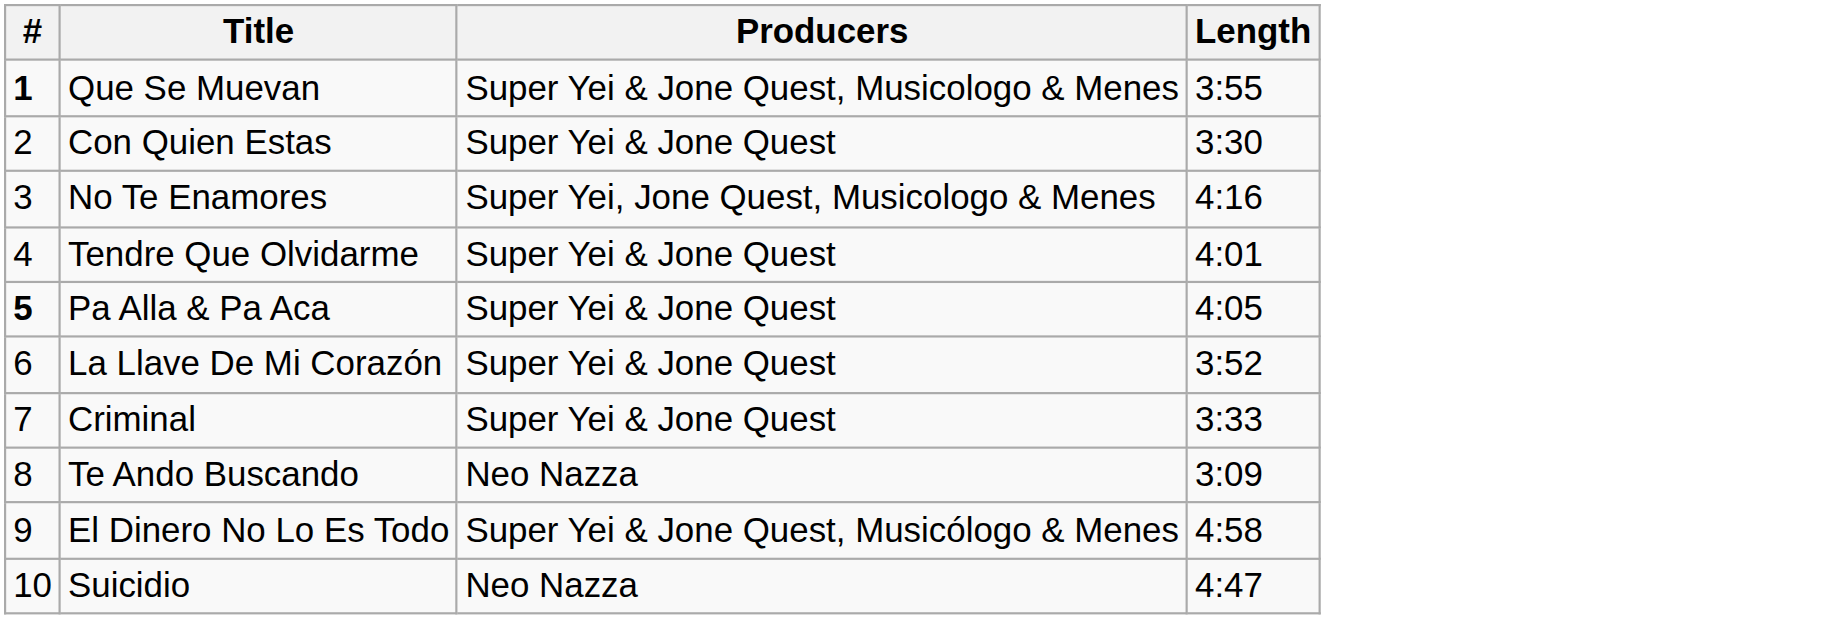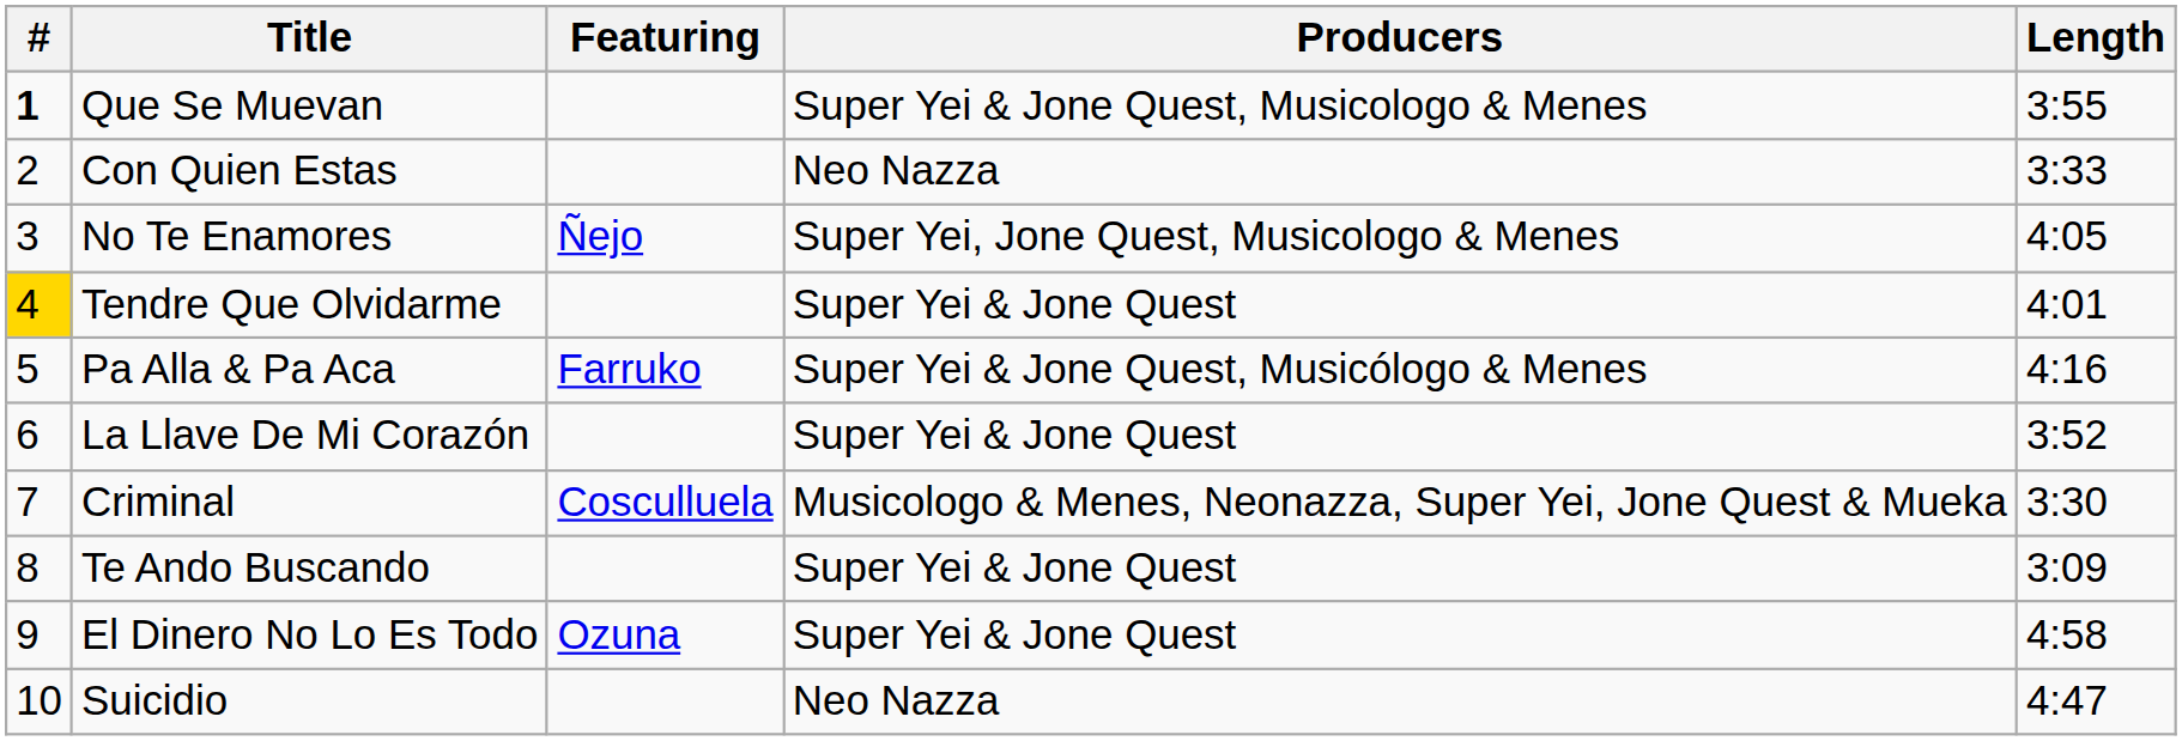 <table class="wikitable">
 <tr>
 <th align="center">#</th>
 <th align="center">Title</th>
+<th align="center">Featuring</th>
 <th align="center">Producers</th>
 <th align="center">Length</th>
 </tr>
 <tr>
 <td><strong>1</strong></td>
 <td>Que Se Muevan</td>
+<td></td>
 <td>Super Yei & Jone Quest, Musicologo & Menes</td>
 <td>3:55</td>
 </tr>
 <tr>
 <td>2</td>
 <td>Con Quien Estas</td>
-<td>Super Yei & Jone Quest</td>
-<td>3:30</td>
+<td></td>
+<td>Neo Nazza</td>
+<td>3:33</td>
 </tr>
 <tr>
 <td>3</td>
 <td>No Te Enamores</td>
+<td><a href='#'>Ñejo</a></td>
 <td>Super Yei, Jone Quest, Musicologo & Menes</td>
-<td>4:16</td>
+<td>4:05</td>
 </tr>
 <tr>
-<td>4</td>
+<td style="background: gold;">4</td>
 <td>Tendre Que Olvidarme</td>
+<td></td>
 <td>Super Yei & Jone Quest</td>
 <td>4:01</td>
 </tr>
 <tr>
-<td><strong>5</strong></td>
+<td>5</td>
 <td>Pa Alla & Pa Aca</td>
-<td>Super Yei & Jone Quest</td>
-<td>4:05</td>
+<td><a href='#'>Farruko</a></td>
+<td>Super Yei & Jone Quest, Musicólogo & Menes</td>
+<td>4:16</td>
 </tr>
 <tr>
 <td>6</td>
 <td>La Llave De Mi Corazón</td>
+<td></td>
 <td>Super Yei & Jone Quest</td>
 <td>3:52</td>
 </tr>
 <tr>
 <td>7</td>
 <td>Criminal</td>
-<td>Super Yei & Jone Quest</td>
-<td>3:33</td>
+<td><a href='#'>Cosculluela</a></td>
+<td>Musicologo & Menes, Neonazza, Super Yei, Jone Quest & Mueka</td>
+<td>3:30</td>
 </tr>
 <tr>
 <td>8</td>
 <td>Te Ando Buscando</td>
-<td>Neo Nazza</td>
+<td></td>
+<td>Super Yei & Jone Quest</td>
 <td>3:09</td>
 </tr>
 <tr>
 <td>9</td>
 <td>El Dinero No Lo Es Todo</td>
-<td>Super Yei & Jone Quest, Musicólogo & Menes</td>
+<td><a href='#'>Ozuna</a></td>
+<td>Super Yei & Jone Quest</td>
 <td>4:58</td>
 </tr>
 <tr>
 <td>10</td>
 <td>Suicidio</td>
+<td></td>
 <td>Neo Nazza</td>
 <td>4:47</td>
 </tr>
 </table>
